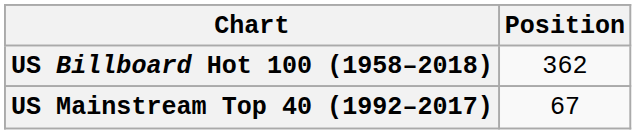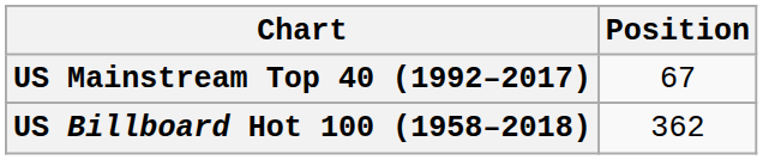 <table class="wikitable plainrowheaders" style="text-align:center;">
 <tr>
 <th>Chart</th>
 <th>Position</th>
 </tr>
 <tr>
+<th scope="row">US Mainstream Top 40 (1992–2017)</th>
+<td>67</td>
+</tr>
+<tr>
 <th scope="row">US <em>Billboard</em> Hot 100 (1958–2018)</th>
 <td>362</td>
 </tr>
-<tr>
-<th scope="row">US Mainstream Top 40 (1992–2017)</th>
-<td>67</td>
-</tr>
 </table>
